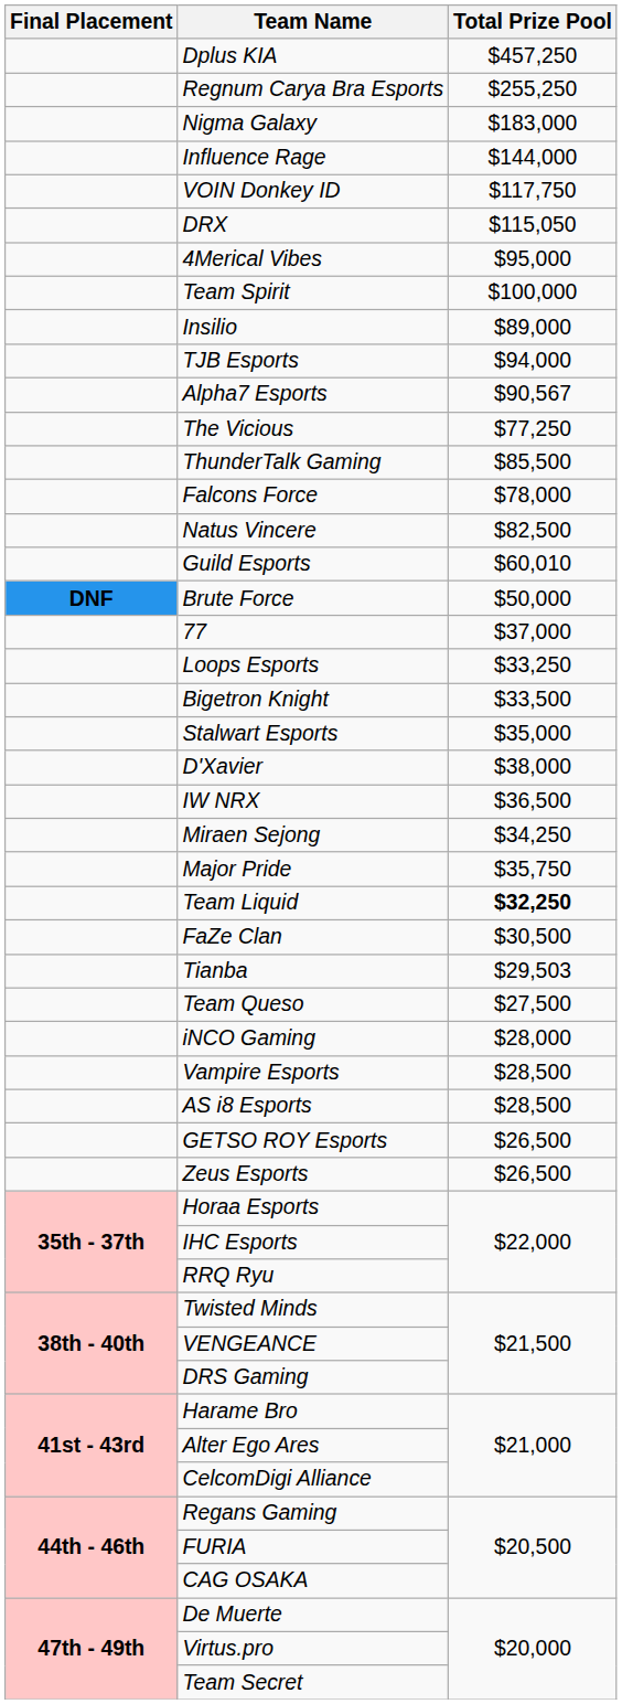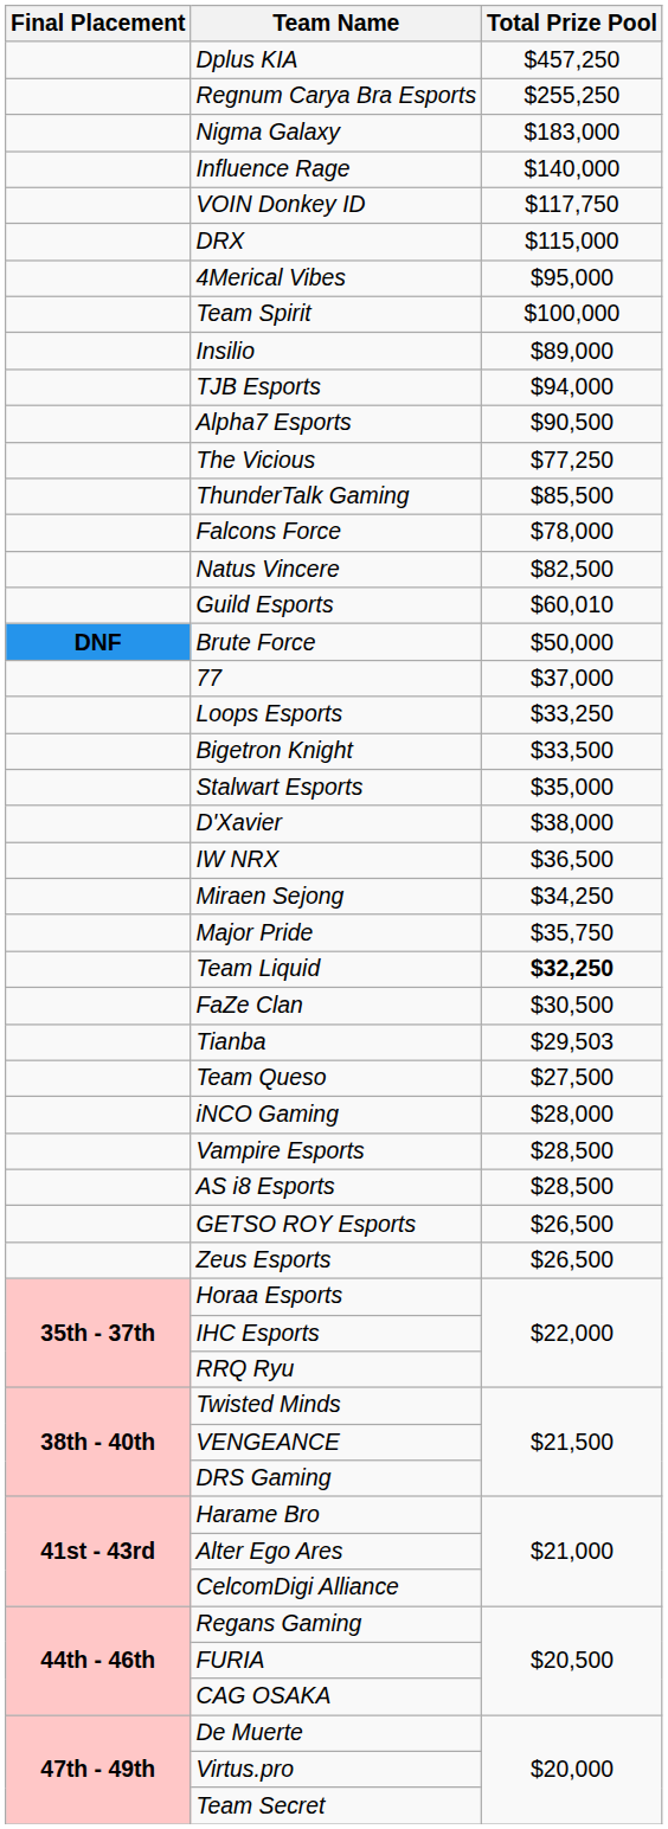 <table class="wikitable" style="text-align:center; margin-top:0px;">
 <tr>
 <th>Final Placement</th>
 <th>Team Name</th>
 <th>Total Prize Pool</th>
 </tr>
 <tr>
 <td></td>
 <td style="text-align:left"> <em>Dplus KIA</em></td>
 <td>$457,250</td>
 </tr>
 <tr>
 <td></td>
 <td style="text-align:left"> <em>Regnum Carya Bra Esports</em></td>
 <td>$255,250</td>
 </tr>
 <tr>
 <td></td>
 <td style="text-align:left"> <em>Nigma Galaxy</em></td>
 <td>$183,000</td>
 </tr>
 <tr>
 <td></td>
 <td style="text-align:left"> <em>Influence Rage</em></td>
-<td>$144,000</td>
+<td>$140,000</td>
 </tr>
 <tr>
 <td></td>
 <td style="text-align:left"> <em>VOIN Donkey ID</em></td>
 <td>$117,750</td>
 </tr>
 <tr>
 <td></td>
 <td style="text-align:left"> <em>DRX</em></td>
-<td>$115,050</td>
+<td>$115,000</td>
 </tr>
 <tr>
 <td></td>
 <td style="text-align:left"> <em>4Merical Vibes</em></td>
 <td>$95,000</td>
 </tr>
 <tr>
 <td></td>
 <td style="text-align:left"> <em>Team Spirit</em></td>
 <td>$100,000</td>
 </tr>
 <tr>
 <td></td>
 <td style="text-align:left"> <em>Insilio</em></td>
 <td>$89,000</td>
 </tr>
 <tr>
 <td></td>
 <td style="text-align:left"> <em>TJB Esports</em></td>
 <td>$94,000</td>
 </tr>
 <tr>
 <td></td>
 <td style="text-align:left"> <em>Alpha7 Esports</em></td>
-<td>$90,567</td>
+<td>$90,500</td>
 </tr>
 <tr>
 <td></td>
 <td style="text-align:left"> <em>The Vicious</em></td>
 <td>$77,250</td>
 </tr>
 <tr>
 <td></td>
 <td style="text-align:left"> <em>ThunderTalk Gaming</em></td>
 <td>$85,500</td>
 </tr>
 <tr>
 <td></td>
 <td style="text-align:left"> <em>Falcons Force</em></td>
 <td>$78,000</td>
 </tr>
 <tr>
 <td></td>
 <td style="text-align:left"> <em>Natus Vincere</em></td>
 <td>$82,500</td>
 </tr>
 <tr>
 <td></td>
 <td style="text-align:left"> <em>Guild Esports</em></td>
 <td>$60,010</td>
 </tr>
 <tr>
 <td style="background:#2594EB; color:black; vertical-align: middle; text-align: center; " class="table-no"><strong><abbr>DNF</abbr></strong></td>
 <td style="text-align:left"> <em>Brute Force</em></td>
 <td>$50,000</td>
 </tr>
 <tr>
 <td></td>
 <td style="text-align:left"> <em>77</em></td>
 <td>$37,000</td>
 </tr>
 <tr>
 <td></td>
 <td style="text-align:left"> <em>Loops Esports</em></td>
 <td>$33,250</td>
 </tr>
 <tr>
 <td></td>
 <td style="text-align:left"> <em>Bigetron Knight</em></td>
 <td>$33,500</td>
 </tr>
 <tr>
 <td></td>
 <td style="text-align:left"> <em>Stalwart Esports</em></td>
 <td>$35,000</td>
 </tr>
 <tr>
 <td></td>
 <td style="text-align:left"> <em>D'Xavier</em></td>
 <td>$38,000</td>
 </tr>
 <tr>
 <td></td>
 <td style="text-align:left"> <em>IW NRX</em></td>
 <td>$36,500</td>
 </tr>
 <tr>
 <td></td>
 <td style="text-align:left"> <em>Miraen Sejong</em></td>
 <td>$34,250</td>
 </tr>
 <tr>
 <td></td>
 <td style="text-align:left"> <em>Major Pride</em></td>
 <td>$35,750</td>
 </tr>
 <tr>
 <td></td>
 <td style="text-align:left"> <em>Team Liquid</em></td>
 <td><strong>$32,250</strong></td>
 </tr>
 <tr>
 <td></td>
 <td style="text-align:left"> <em>FaZe Clan</em></td>
 <td>$30,500</td>
 </tr>
 <tr>
 <td></td>
 <td style="text-align:left"> <em>Tianba</em></td>
 <td>$29,503</td>
 </tr>
 <tr>
 <td></td>
 <td style="text-align:left"> <em>Team Queso</em></td>
 <td>$27,500</td>
 </tr>
 <tr>
 <td></td>
 <td style="text-align:left"> <em>iNCO Gaming</em></td>
 <td>$28,000</td>
 </tr>
 <tr>
 <td></td>
 <td style="text-align:left"> <em>Vampire Esports</em></td>
 <td>$28,500</td>
 </tr>
 <tr>
 <td></td>
 <td style="text-align:left"> <em>AS i8 Esports</em></td>
 <td>$28,500</td>
 </tr>
 <tr>
 <td></td>
 <td style="text-align:left"> <em>GETSO ROY Esports</em></td>
 <td>$26,500</td>
 </tr>
 <tr>
 <td></td>
 <td style="text-align:left"> <em>Zeus Esports</em></td>
 <td>$26,500</td>
 </tr>
 <tr>
 <td rowspan="3" style="background:#FFC7C7; color:black; vertical-align: middle; text-align: center; " class="table-no"><strong>35th - 37th</strong></td>
 <td style="text-align:left"> <em>Horaa Esports</em></td>
 <td rowspan="3">$22,000</td>
 </tr>
 <tr>
 <td style="text-align:left"> <em>IHC Esports</em></td>
 </tr>
 <tr>
 <td style="text-align:left"> <em>RRQ Ryu</em></td>
 </tr>
 <tr>
 <td rowspan="3" style="background:#FFC7C7; color:black; vertical-align: middle; text-align: center; " class="table-no"><strong>38th - 40th</strong></td>
 <td style="text-align:left"> <em>Twisted Minds</em></td>
 <td rowspan="3">$21,500</td>
 </tr>
 <tr>
 <td style="text-align:left"> <em>VENGEANCE</em></td>
 </tr>
 <tr>
 <td style="text-align:left"> <em>DRS Gaming</em></td>
 </tr>
 <tr>
 <td rowspan="3" style="background:#FFC7C7; color:black; vertical-align: middle; text-align: center; " class="table-no"><strong>41st - 43rd</strong></td>
 <td style="text-align:left"> <em>Harame Bro</em></td>
 <td rowspan="3">$21,000</td>
 </tr>
 <tr>
 <td style="text-align:left"> <em>Alter Ego Ares</em></td>
 </tr>
 <tr>
 <td style="text-align:left"> <em>CelcomDigi Alliance</em></td>
 </tr>
 <tr>
 <td rowspan="3" style="background:#FFC7C7; color:black; vertical-align: middle; text-align: center; " class="table-no"><strong>44th - 46th</strong></td>
 <td style="text-align:left"> <em>Regans Gaming</em></td>
 <td rowspan="3">$20,500</td>
 </tr>
 <tr>
 <td style="text-align:left"> <em>FURIA</em></td>
 </tr>
 <tr>
 <td style="text-align:left"> <em>CAG OSAKA</em></td>
 </tr>
 <tr>
 <td rowspan="3" style="background:#FFC7C7; color:black; vertical-align: middle; text-align: center; " class="table-no"><strong>47th - 49th</strong></td>
 <td style="text-align:left"> <em>De Muerte</em></td>
 <td rowspan="3">$20,000</td>
 </tr>
 <tr>
 <td style="text-align:left"> <em>Virtus.pro</em></td>
 </tr>
 <tr>
 <td style="text-align:left"> <em>Team Secret</em></td>
 </tr>
 </table>
